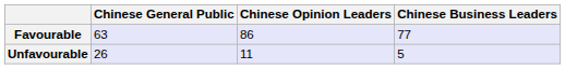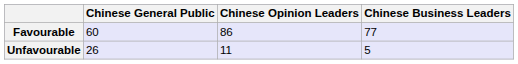 <table class="wikitable" style="background:lavender;color:black">
 <tr>
 <th></th>
 <th>Chinese General Public</th>
 <th>Chinese Opinion Leaders</th>
 <th>Chinese Business Leaders</th>
 </tr>
 <tr>
 <th>Favourable</th>
-<td>63</td>
+<td>60</td>
 <td>86</td>
 <td>77</td>
 </tr>
 <tr>
 <th>Unfavourable</th>
 <td>26</td>
 <td>11</td>
 <td>5</td>
 </tr>
 </table>
